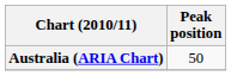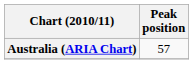 <table class="wikitable sortable plainrowheaders" style="text-align:center">
 <tr>
 <th scope="col">Chart (2010/11)</th>
 <th scope="col">Peak<br>position</th>
 </tr>
 <tr>
 <th scope="row">Australia (<a href='#'>ARIA Chart</a>)</th>
-<td>50</td>
+<td>57</td>
 </tr>
 <tr>
 </tr>
 </table>
